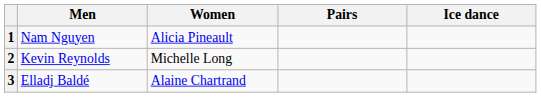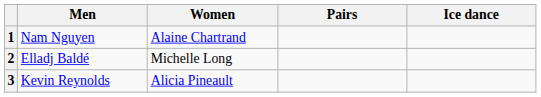 <table class="wikitable unsortable" style="text-align:left; width:70%">
 <tr>
 <th scope="col"></th>
 <th scope="col" style="width:25%">Men</th>
 <th scope="col" style="width:25%">Women</th>
 <th scope="col" style="width:25%">Pairs</th>
 <th scope="col" style="width:25%">Ice dance</th>
 </tr>
 <tr>
 <th scope="row">1</th>
 <td><a href='#'>Nam Nguyen</a></td>
-<td><a href='#'>Alicia Pineault</a></td>
+<td><a href='#'>Alaine Chartrand</a></td>
 <td></td>
 <td></td>
 </tr>
 <tr>
 <th scope="row">2</th>
-<td><a href='#'>Kevin Reynolds</a></td>
+<td><a href='#'>Elladj Baldé</a></td>
 <td>Michelle Long</td>
 <td></td>
 <td></td>
 </tr>
 <tr>
 <th scope="row">3</th>
-<td><a href='#'>Elladj Baldé</a></td>
-<td><a href='#'>Alaine Chartrand</a></td>
+<td><a href='#'>Kevin Reynolds</a></td>
+<td><a href='#'>Alicia Pineault</a></td>
 <td></td>
 <td></td>
 </tr>
 </table>
